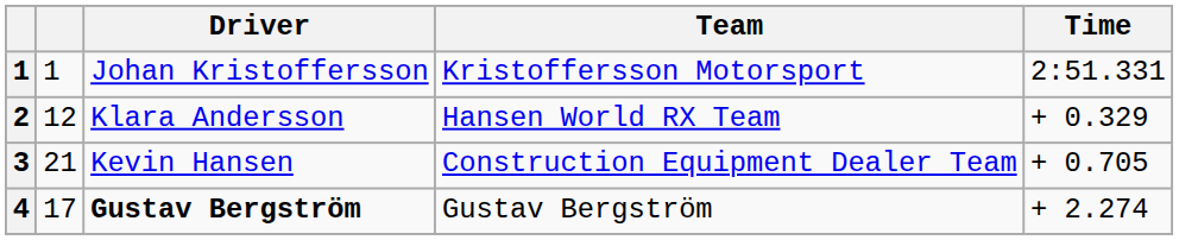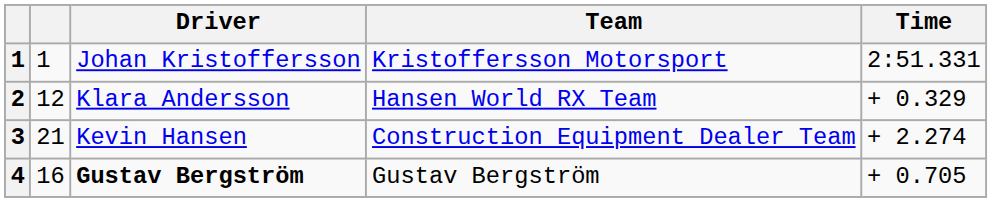 <table class="wikitable" style="font-size:95%">
 <tr>
 <th></th>
 <th></th>
 <th>Driver</th>
 <th>Team</th>
 <th>Time</th>
 </tr>
 <tr>
 <th>1</th>
 <td>1</td>
 <td> <a href='#'>Johan Kristoffersson</a></td>
 <td><a href='#'>Kristoffersson Motorsport</a></td>
 <td>2:51.331</td>
 </tr>
 <tr>
 <th>2</th>
 <td>12</td>
 <td> <a href='#'>Klara Andersson</a></td>
 <td><a href='#'>Hansen World RX Team</a></td>
 <td>+ 0.329</td>
 </tr>
 <tr>
 <th>3</th>
 <td>21</td>
 <td> <a href='#'>Kevin Hansen</a></td>
 <td><a href='#'>Construction Equipment Dealer Team</a></td>
-<td>+ 0.705</td>
+<td>+ 2.274</td>
 </tr>
 <tr>
 <th>4</th>
-<td>17</td>
+<td>16</td>
 <td><strong> Gustav Bergström</strong></td>
 <td>Gustav Bergström</td>
-<td>+ 2.274</td>
+<td>+ 0.705</td>
 </tr>
 </table>
